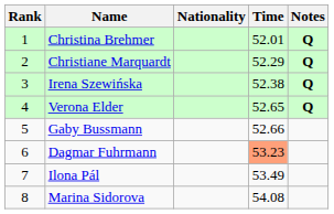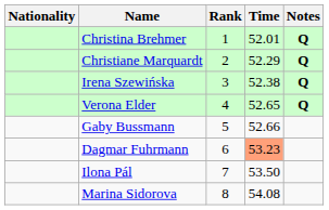 <table class="wikitable sortable" style="text-align:center">
 <tr>
+<th>Nationality</th>
+<th>Name</th>
 <th>Rank</th>
-<th>Name</th>
-<th>Nationality</th>
 <th>Time</th>
 <th>Notes</th>
 </tr>
 <tr bgcolor=ccffcc>
+<td align=left></td>
+<td align=left><a href='#'>Christina Brehmer</a></td>
 <td>1</td>
-<td align=left><a href='#'>Christina Brehmer</a></td>
-<td align=left></td>
 <td>52.01</td>
 <td><strong>Q</strong></td>
 </tr>
 <tr bgcolor=ccffcc>
+<td align=left></td>
+<td align=left><a href='#'>Christiane Marquardt</a></td>
 <td>2</td>
-<td align=left><a href='#'>Christiane Marquardt</a></td>
-<td align=left></td>
 <td>52.29</td>
 <td><strong>Q</strong></td>
 </tr>
 <tr bgcolor=ccffcc>
+<td align=left></td>
+<td align=left><a href='#'>Irena Szewińska</a></td>
 <td>3</td>
-<td align=left><a href='#'>Irena Szewińska</a></td>
-<td align=left></td>
 <td>52.38</td>
 <td><strong>Q</strong></td>
 </tr>
 <tr bgcolor=ccffcc>
+<td align=left></td>
+<td align=left><a href='#'>Verona Elder</a></td>
 <td>4</td>
-<td align=left><a href='#'>Verona Elder</a></td>
-<td align=left></td>
 <td>52.65</td>
 <td><strong>Q</strong></td>
 </tr>
 <tr>
+<td align=left></td>
+<td align=left><a href='#'>Gaby Bussmann</a></td>
 <td>5</td>
-<td align=left><a href='#'>Gaby Bussmann</a></td>
-<td align=left></td>
 <td>52.66</td>
 <td></td>
 </tr>
 <tr>
+<td align=left></td>
+<td align=left><a href='#'>Dagmar Fuhrmann</a></td>
 <td>6</td>
-<td align=left><a href='#'>Dagmar Fuhrmann</a></td>
-<td align=left></td>
 <td style="background: lightsalmon;">53.23</td>
 <td></td>
 </tr>
 <tr>
+<td align=left></td>
+<td align=left><a href='#'>Ilona Pál</a></td>
 <td>7</td>
-<td align=left><a href='#'>Ilona Pál</a></td>
-<td align=left></td>
-<td>53.49</td>
+<td>53.50</td>
 <td></td>
 </tr>
 <tr>
+<td align=left></td>
+<td align=left><a href='#'>Marina Sidorova</a></td>
 <td>8</td>
-<td align=left><a href='#'>Marina Sidorova</a></td>
-<td align=left></td>
 <td>54.08</td>
 <td></td>
 </tr>
 </table>
